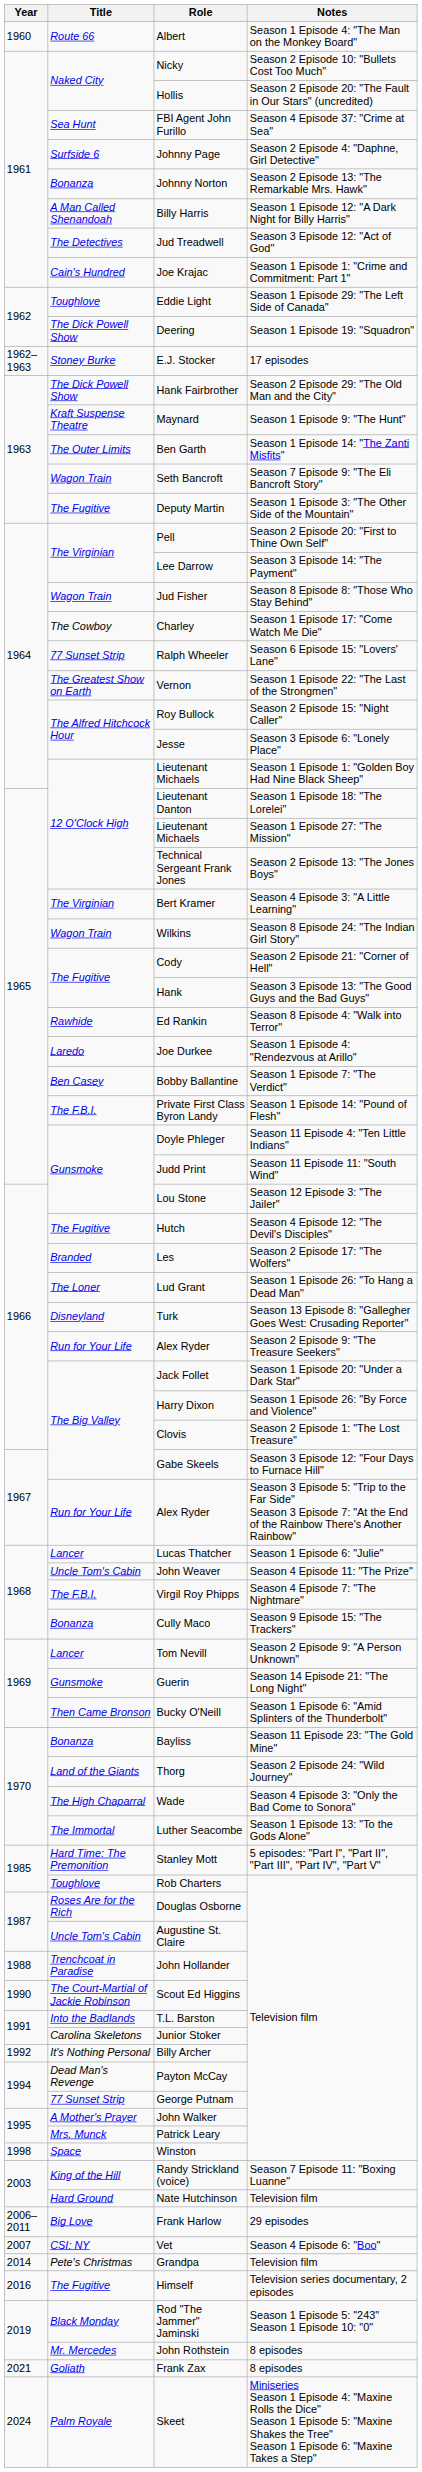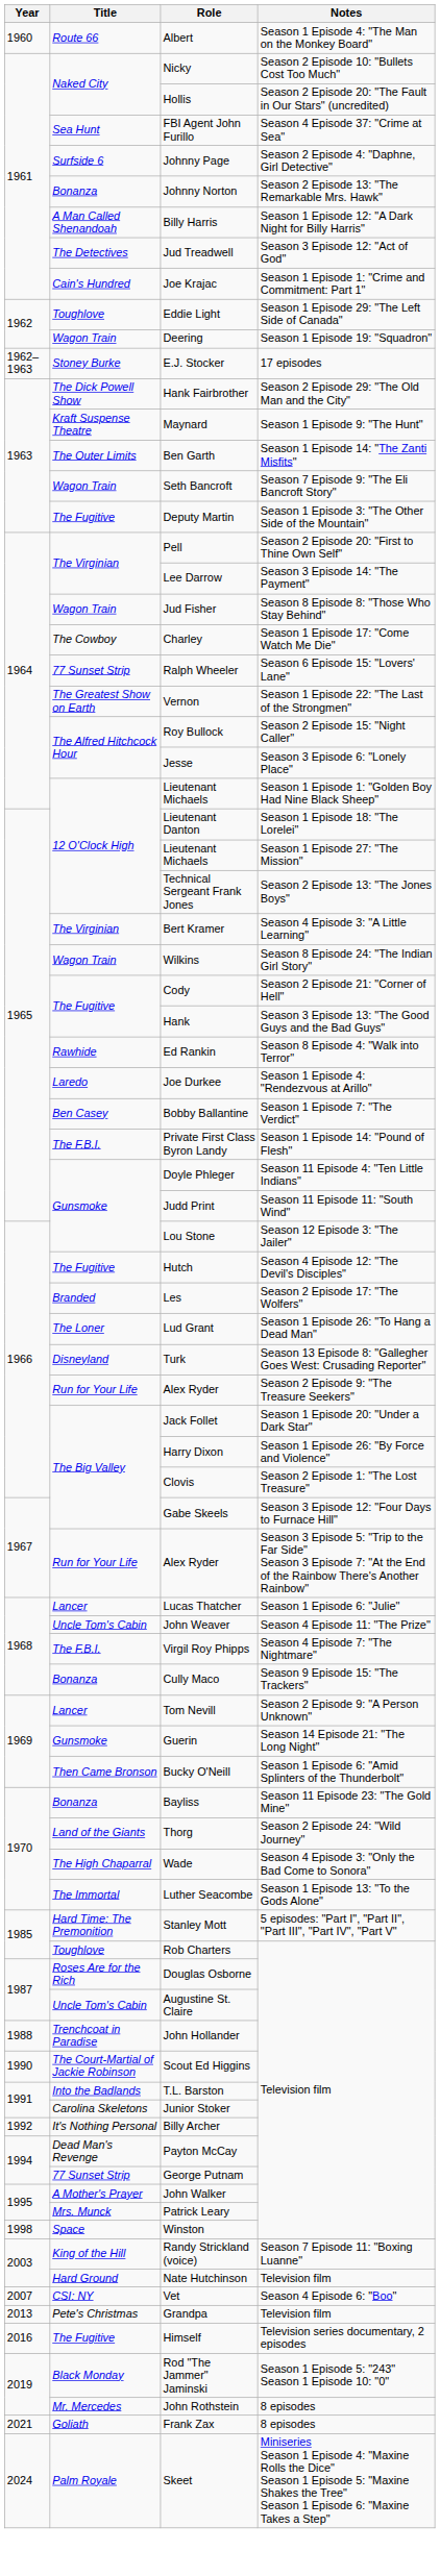 <table class="wikitable sortable">
 <tr>
 <th>Year</th>
 <th>Title</th>
 <th>Role</th>
 <th>Notes</th>
 </tr>
 <tr>
 <td>1960</td>
 <td><em><a href='#'>Route 66</a></em></td>
 <td>Albert</td>
 <td>Season 1 Episode 4: "The Man on the Monkey Board"</td>
 </tr>
 <tr>
 <td rowspan="8">1961</td>
 <td rowspan="2"><em><a href='#'>Naked City</a></em></td>
 <td>Nicky</td>
 <td>Season 2 Episode 10: "Bullets Cost Too Much"</td>
 </tr>
 <tr>
 <td>Hollis</td>
 <td>Season 2 Episode 20: "The Fault in Our Stars" (uncredited)</td>
 </tr>
 <tr>
 <td><em><a href='#'>Sea Hunt</a></em></td>
 <td>FBI Agent John Furillo</td>
 <td>Season 4 Episode 37: "Crime at Sea"</td>
 </tr>
 <tr>
 <td><em><a href='#'>Surfside 6</a></em></td>
 <td>Johnny Page</td>
 <td>Season 2 Episode 4: "Daphne, Girl Detective"</td>
 </tr>
 <tr>
 <td><em><a href='#'>Bonanza</a></em></td>
 <td>Johnny Norton</td>
 <td>Season 2 Episode 13: "The Remarkable Mrs. Hawk"</td>
 </tr>
 <tr>
 <td><em><a href='#'>A Man Called Shenandoah</a></em></td>
 <td>Billy Harris</td>
 <td>Season 1 Episode 12: "A Dark Night for Billy Harris"</td>
 </tr>
 <tr>
 <td><em><a href='#'>The Detectives</a></em></td>
 <td>Jud Treadwell</td>
 <td>Season 3 Episode 12: "Act of God"</td>
 </tr>
 <tr>
 <td><em><a href='#'>Cain's Hundred</a></em></td>
 <td>Joe Krajac</td>
 <td>Season 1 Episode 1: "Crime and Commitment: Part 1"</td>
 </tr>
 <tr>
 <td rowspan="2">1962</td>
 <td><em><a href='#'>Toughlove</a></em></td>
 <td>Eddie Light</td>
 <td>Season 1 Episode 29: "The Left Side of Canada"</td>
 </tr>
 <tr>
-<td><em><a href='#'>The Dick Powell Show</a></em></td>
+<td><em><a href='#'>Wagon Train</a></em></td>
 <td>Deering</td>
 <td>Season 1 Episode 19: "Squadron"</td>
 </tr>
 <tr>
 <td>1962–1963</td>
 <td><em><a href='#'>Stoney Burke</a></em></td>
 <td>E.J. Stocker</td>
 <td>17 episodes</td>
 </tr>
 <tr>
 <td rowspan="5">1963</td>
 <td><em><a href='#'>The Dick Powell Show</a></em></td>
 <td>Hank Fairbrother</td>
 <td>Season 2 Episode 29: "The Old Man and the City"</td>
 </tr>
 <tr>
 <td><em><a href='#'>Kraft Suspense Theatre</a></em></td>
 <td>Maynard</td>
 <td>Season 1 Episode 9: "The Hunt"</td>
 </tr>
 <tr>
 <td><em><a href='#'>The Outer Limits</a></em></td>
 <td>Ben Garth</td>
 <td>Season 1 Episode 14: "<a href='#'>The Zanti Misfits</a>"</td>
 </tr>
 <tr>
 <td><em><a href='#'>Wagon Train</a></em></td>
 <td>Seth Bancroft</td>
 <td>Season 7 Episode 9: "The Eli Bancroft Story"</td>
 </tr>
 <tr>
 <td><em><a href='#'>The Fugitive</a></em></td>
 <td>Deputy Martin</td>
 <td>Season 1 Episode 3: "The Other Side of the Mountain"</td>
 </tr>
 <tr>
 <td rowspan="9">1964</td>
 <td rowspan="2"><em><a href='#'>The Virginian</a></em></td>
 <td>Pell</td>
 <td>Season 2 Episode 20: "First to Thine Own Self"</td>
 </tr>
 <tr>
 <td>Lee Darrow</td>
 <td>Season 3 Episode 14: "The Payment"</td>
 </tr>
 <tr>
 <td><em><a href='#'>Wagon Train</a></em></td>
 <td>Jud Fisher</td>
 <td>Season 8 Episode 8: "Those Who Stay Behind"</td>
 </tr>
 <tr>
 <td><em>The Cowboy</em></td>
 <td>Charley</td>
 <td>Season 1 Episode 17: "Come Watch Me Die"</td>
 </tr>
 <tr>
 <td><em><a href='#'>77 Sunset Strip</a></em></td>
 <td>Ralph Wheeler</td>
 <td>Season 6 Episode 15: "Lovers' Lane"</td>
 </tr>
 <tr>
 <td><em><a href='#'>The Greatest Show on Earth</a></em></td>
 <td>Vernon</td>
 <td>Season 1 Episode 22: "The Last of the Strongmen"</td>
 </tr>
 <tr>
 <td rowspan="2"><em><a href='#'>The Alfred Hitchcock Hour</a></em></td>
 <td>Roy Bullock</td>
 <td>Season 2 Episode 15: "Night Caller"</td>
 </tr>
 <tr>
 <td>Jesse</td>
 <td>Season 3 Episode 6: "Lonely Place"</td>
 </tr>
 <tr>
 <td rowspan="4"><em><a href='#'>12 O'Clock High</a></em></td>
 <td>Lieutenant Michaels</td>
 <td>Season 1 Episode 1: "Golden Boy Had Nine Black Sheep"</td>
 </tr>
 <tr>
 <td rowspan="13">1965</td>
 <td>Lieutenant Danton</td>
 <td>Season 1 Episode 18: "The Lorelei"</td>
 </tr>
 <tr>
 <td>Lieutenant Michaels</td>
 <td>Season 1 Episode 27: "The Mission"</td>
 </tr>
 <tr>
 <td>Technical Sergeant Frank Jones</td>
 <td>Season 2 Episode 13: "The Jones Boys"</td>
 </tr>
 <tr>
 <td><em><a href='#'>The Virginian</a></em></td>
 <td>Bert Kramer</td>
 <td>Season 4 Episode 3: "A Little Learning"</td>
 </tr>
 <tr>
 <td><em><a href='#'>Wagon Train</a></em></td>
 <td>Wilkins</td>
 <td>Season 8 Episode 24: "The Indian Girl Story"</td>
 </tr>
 <tr>
 <td rowspan="2"><em><a href='#'>The Fugitive</a></em></td>
 <td>Cody</td>
 <td>Season 2 Episode 21: "Corner of Hell"</td>
 </tr>
 <tr>
 <td>Hank</td>
 <td>Season 3 Episode 13: "The Good Guys and the Bad Guys"</td>
 </tr>
 <tr>
 <td><em><a href='#'>Rawhide</a></em></td>
 <td>Ed Rankin</td>
 <td>Season 8 Episode 4: "Walk into Terror"</td>
 </tr>
 <tr>
 <td><em><a href='#'>Laredo</a></em></td>
 <td>Joe Durkee</td>
 <td>Season 1 Episode 4: "Rendezvous at Arillo"</td>
 </tr>
 <tr>
 <td><em><a href='#'>Ben Casey</a></em></td>
 <td>Bobby Ballantine</td>
 <td>Season 1 Episode 7: "The Verdict"</td>
 </tr>
 <tr>
 <td><em><a href='#'>The F.B.I.</a></em></td>
 <td>Private First Class Byron Landy</td>
 <td>Season 1 Episode 14: "Pound of Flesh"</td>
 </tr>
 <tr>
 <td rowspan="3"><em><a href='#'>Gunsmoke</a></em></td>
 <td>Doyle Phleger</td>
 <td>Season 11 Episode 4: "Ten Little Indians"</td>
 </tr>
 <tr>
 <td>Judd Print</td>
 <td>Season 11 Episode 11: "South Wind"</td>
 </tr>
 <tr>
 <td rowspan="9">1966</td>
 <td>Lou Stone</td>
 <td>Season 12 Episode 3: "The Jailer"</td>
 </tr>
 <tr>
 <td><em><a href='#'>The Fugitive</a></em></td>
 <td>Hutch</td>
 <td>Season 4 Episode 12: "The Devil's Disciples"</td>
 </tr>
 <tr>
 <td><em><a href='#'>Branded</a></em></td>
 <td>Les</td>
 <td>Season 2 Episode 17: "The Wolfers"</td>
 </tr>
 <tr>
 <td><em><a href='#'>The Loner</a></em></td>
 <td>Lud Grant</td>
 <td>Season 1 Episode 26: "To Hang a Dead Man"</td>
 </tr>
 <tr>
 <td><em><a href='#'>Disneyland</a></em></td>
 <td>Turk</td>
 <td>Season 13 Episode 8: "Gallegher Goes West: Crusading Reporter"</td>
 </tr>
 <tr>
 <td><em><a href='#'>Run for Your Life</a></em></td>
 <td>Alex Ryder</td>
 <td>Season 2 Episode 9: "The Treasure Seekers"</td>
 </tr>
 <tr>
 <td rowspan="4"><em><a href='#'>The Big Valley</a></em></td>
 <td>Jack Follet</td>
 <td>Season 1 Episode 20: "Under a Dark Star"</td>
 </tr>
 <tr>
 <td>Harry Dixon</td>
 <td>Season 1 Episode 26: "By Force and Violence"</td>
 </tr>
 <tr>
 <td>Clovis</td>
 <td>Season 2 Episode 1: "The Lost Treasure"</td>
 </tr>
 <tr>
 <td rowspan="2">1967</td>
 <td>Gabe Skeels</td>
 <td>Season 3 Episode 12: "Four Days to Furnace Hill"</td>
 </tr>
 <tr>
 <td><em><a href='#'>Run for Your Life</a></em></td>
 <td>Alex Ryder</td>
 <td>Season 3 Episode 5: "Trip to the Far Side"<br>Season 3 Episode 7: "At the End of the Rainbow There's Another Rainbow"</td>
 </tr>
 <tr>
 <td rowspan="4">1968</td>
 <td><em><a href='#'>Lancer</a></em></td>
 <td>Lucas Thatcher</td>
 <td>Season 1 Episode 6: "Julie"</td>
 </tr>
 <tr>
 <td><em><a href='#'>Uncle Tom's Cabin</a></em></td>
 <td>John Weaver</td>
 <td>Season 4 Episode 11: "The Prize"</td>
 </tr>
 <tr>
 <td><em><a href='#'>The F.B.I.</a></em></td>
 <td>Virgil Roy Phipps</td>
 <td>Season 4 Episode 7: "The Nightmare"</td>
 </tr>
 <tr>
 <td><em><a href='#'>Bonanza</a></em></td>
 <td>Cully Maco</td>
 <td>Season 9 Episode 15: "The Trackers"</td>
 </tr>
 <tr>
 <td rowspan="3">1969</td>
 <td><em><a href='#'>Lancer</a></em></td>
 <td>Tom Nevill</td>
 <td>Season 2 Episode 9: "A Person Unknown"</td>
 </tr>
 <tr>
 <td><em><a href='#'>Gunsmoke</a></em></td>
 <td>Guerin</td>
 <td>Season 14 Episode 21: "The Long Night"</td>
 </tr>
 <tr>
 <td><em><a href='#'>Then Came Bronson</a></em></td>
 <td>Bucky O'Neill</td>
 <td>Season 1 Episode 6: "Amid Splinters of the Thunderbolt"</td>
 </tr>
 <tr>
 <td rowspan="4">1970</td>
 <td><em><a href='#'>Bonanza</a></em></td>
 <td>Bayliss</td>
 <td>Season 11 Episode 23: "The Gold Mine"</td>
 </tr>
 <tr>
 <td><em><a href='#'>Land of the Giants</a></em></td>
 <td>Thorg</td>
 <td>Season 2 Episode 24: "Wild Journey"</td>
 </tr>
 <tr>
 <td><em><a href='#'>The High Chaparral</a></em></td>
 <td>Wade</td>
 <td>Season 4 Episode 3: "Only the Bad Come to Sonora"</td>
 </tr>
 <tr>
 <td><em><a href='#'>The Immortal</a></em></td>
 <td>Luther Seacombe</td>
 <td>Season 1 Episode 13: "To the Gods Alone"</td>
 </tr>
 <tr>
 <td rowspan="2">1985</td>
 <td><em><a href='#'>Hard Time: The Premonition</a></em></td>
 <td>Stanley Mott</td>
 <td>5 episodes: "Part I", "Part II", "Part III", "Part IV", "Part V"</td>
 </tr>
 <tr>
 <td><em><a href='#'>Toughlove</a></em></td>
 <td>Rob Charters</td>
 <td rowspan="13">Television film</td>
 </tr>
 <tr>
 <td rowspan="2">1987</td>
 <td><em><a href='#'>Roses Are for the Rich</a></em></td>
 <td>Douglas Osborne</td>
 </tr>
 <tr>
 <td><em><a href='#'>Uncle Tom's Cabin</a></em></td>
 <td>Augustine St. Claire</td>
 </tr>
 <tr>
 <td>1988</td>
 <td><em><a href='#'>Trenchcoat in Paradise</a></em></td>
 <td>John Hollander</td>
 </tr>
 <tr>
 <td>1990</td>
 <td><em><a href='#'>The Court-Martial of Jackie Robinson</a></em></td>
 <td>Scout Ed Higgins</td>
 </tr>
 <tr>
 <td rowspan="2">1991</td>
 <td><em><a href='#'>Into the Badlands</a></em></td>
 <td>T.L. Barston</td>
 </tr>
 <tr>
 <td><em>Carolina Skeletons</em></td>
 <td>Junior Stoker</td>
 </tr>
 <tr>
 <td>1992</td>
 <td><em>It's Nothing Personal</em></td>
 <td>Billy Archer</td>
 </tr>
 <tr>
 <td rowspan="2">1994</td>
 <td><em>Dead Man's Revenge</em></td>
 <td>Payton McCay</td>
 </tr>
 <tr>
 <td><em><a href='#'>77 Sunset Strip</a></em></td>
 <td>George Putnam</td>
 </tr>
 <tr>
 <td rowspan="2">1995</td>
 <td><em><a href='#'>A Mother's Prayer</a></em></td>
 <td>John Walker</td>
 </tr>
 <tr>
 <td><em><a href='#'>Mrs. Munck</a></em></td>
 <td>Patrick Leary</td>
 </tr>
 <tr>
 <td>1998</td>
 <td><em><a href='#'>Space</a></em></td>
 <td>Winston</td>
 </tr>
 <tr>
 <td rowspan="2">2003</td>
 <td><em><a href='#'>King of the Hill</a></em></td>
 <td>Randy Strickland (voice)</td>
 <td>Season 7 Episode 11: "Boxing Luanne"</td>
 </tr>
 <tr>
 <td><em><a href='#'>Hard Ground</a></em></td>
 <td>Nate Hutchinson</td>
 <td>Television film</td>
 </tr>
 <tr>
-<td>2006–2011</td>
-<td><em><a href='#'>Big Love</a></em></td>
-<td>Frank Harlow</td>
-<td>29 episodes</td>
-</tr>
-<tr>
 <td>2007</td>
 <td><em><a href='#'>CSI: NY</a></em></td>
 <td>Vet</td>
 <td>Season 4 Episode 6: "<a href='#'>Boo</a>"</td>
 </tr>
 <tr>
-<td>2014</td>
+<td>2013</td>
 <td><em>Pete's Christmas</em></td>
 <td>Grandpa</td>
 <td>Television film</td>
 </tr>
 <tr>
 <td>2016</td>
 <td><em><a href='#'>The Fugitive</a></em></td>
 <td>Himself</td>
 <td>Television series documentary, 2 episodes</td>
 </tr>
 <tr>
 <td rowspan="2">2019</td>
 <td><em><a href='#'>Black Monday</a></em></td>
 <td>Rod "The Jammer" Jaminski</td>
 <td>Season 1 Episode 5: "243"<br>Season 1 Episode 10: "0"</td>
 </tr>
 <tr>
 <td><em><a href='#'>Mr. Mercedes</a></em></td>
 <td>John Rothstein</td>
 <td>8 episodes</td>
 </tr>
 <tr>
 <td>2021</td>
 <td><em><a href='#'>Goliath</a></em></td>
 <td>Frank Zax</td>
 <td>8 episodes</td>
 </tr>
 <tr>
 <td>2024</td>
 <td><em><a href='#'>Palm Royale</a></em></td>
 <td>Skeet</td>
 <td><a href='#'>Miniseries</a><br>Season 1 Episode 4: "Maxine Rolls the Dice"<br>Season 1 Episode 5: "Maxine Shakes the Tree"<br>Season 1 Episode 6: "Maxine Takes a Step"</td>
 </tr>
 </table>
